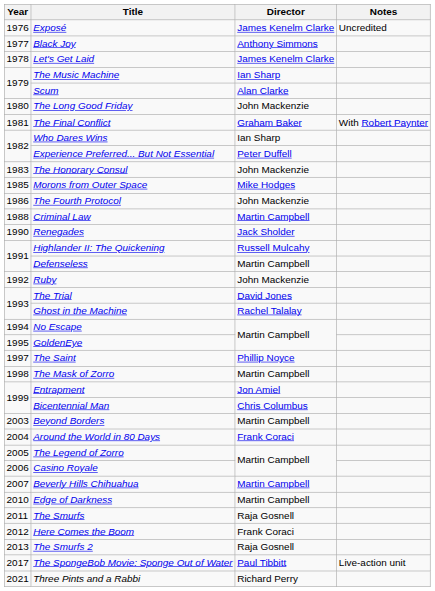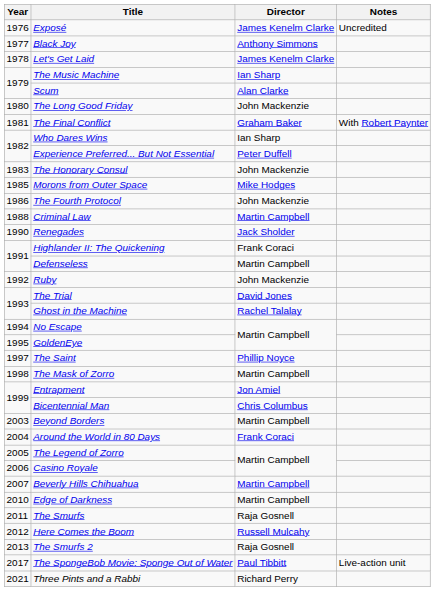 <table class="wikitable">
 <tr>
 <th>Year</th>
 <th>Title</th>
 <th>Director</th>
 <th>Notes</th>
 </tr>
 <tr>
 <td>1976</td>
 <td><em><a href='#'>Exposé</a></em></td>
 <td><a href='#'>James Kenelm Clarke</a></td>
 <td>Uncredited</td>
 </tr>
 <tr>
 <td>1977</td>
 <td><em><a href='#'>Black Joy</a></em></td>
 <td><a href='#'>Anthony Simmons</a></td>
 <td></td>
 </tr>
 <tr>
 <td>1978</td>
 <td><em><a href='#'>Let's Get Laid</a></em></td>
 <td><a href='#'>James Kenelm Clarke</a></td>
 <td></td>
 </tr>
 <tr>
 <td rowspan=2>1979</td>
 <td><em><a href='#'>The Music Machine</a></em></td>
 <td><a href='#'>Ian Sharp</a></td>
 <td></td>
 </tr>
 <tr>
 <td><em><a href='#'>Scum</a></em></td>
 <td><a href='#'>Alan Clarke</a></td>
 <td></td>
 </tr>
 <tr>
 <td>1980</td>
 <td><em><a href='#'>The Long Good Friday</a></em></td>
 <td>John Mackenzie</td>
 <td></td>
 </tr>
 <tr>
 <td>1981</td>
 <td><em><a href='#'>The Final Conflict</a></em></td>
 <td><a href='#'>Graham Baker</a></td>
 <td>With <a href='#'>Robert Paynter</a></td>
 </tr>
 <tr>
 <td rowspan=2>1982</td>
 <td><em><a href='#'>Who Dares Wins</a></em></td>
 <td>Ian Sharp</td>
 <td></td>
 </tr>
 <tr>
 <td><em><a href='#'>Experience Preferred... But Not Essential</a></em></td>
 <td><a href='#'>Peter Duffell</a></td>
 <td></td>
 </tr>
 <tr>
 <td>1983</td>
 <td><em><a href='#'>The Honorary Consul</a></em></td>
 <td>John Mackenzie</td>
 <td></td>
 </tr>
 <tr>
 <td>1985</td>
 <td><em><a href='#'>Morons from Outer Space</a></em></td>
 <td><a href='#'>Mike Hodges</a></td>
 <td></td>
 </tr>
 <tr>
 <td>1986</td>
 <td><em><a href='#'>The Fourth Protocol</a></em></td>
 <td>John Mackenzie</td>
 <td></td>
 </tr>
 <tr>
 <td>1988</td>
 <td><em><a href='#'>Criminal Law</a></em></td>
 <td><a href='#'>Martin Campbell</a></td>
 <td></td>
 </tr>
 <tr>
 <td>1990</td>
 <td><em><a href='#'>Renegades</a></em></td>
 <td><a href='#'>Jack Sholder</a></td>
 <td></td>
 </tr>
 <tr>
 <td rowspan=2>1991</td>
 <td><em><a href='#'>Highlander II: The Quickening</a></em></td>
-<td><a href='#'>Russell Mulcahy</a></td>
+<td>Frank Coraci</td>
 <td></td>
 </tr>
 <tr>
 <td><em><a href='#'>Defenseless</a></em></td>
 <td>Martin Campbell</td>
 <td></td>
 </tr>
 <tr>
 <td>1992</td>
 <td><em><a href='#'>Ruby</a></em></td>
 <td>John Mackenzie</td>
 <td></td>
 </tr>
 <tr>
 <td rowspan=2>1993</td>
 <td><em><a href='#'>The Trial</a></em></td>
 <td><a href='#'>David Jones</a></td>
 <td></td>
 </tr>
 <tr>
 <td><em><a href='#'>Ghost in the Machine</a></em></td>
 <td><a href='#'>Rachel Talalay</a></td>
 <td></td>
 </tr>
 <tr>
 <td>1994</td>
 <td><em><a href='#'>No Escape</a></em></td>
 <td rowspan=2>Martin Campbell</td>
 <td></td>
 </tr>
 <tr>
 <td>1995</td>
 <td><em><a href='#'>GoldenEye</a></em></td>
 <td></td>
 </tr>
 <tr>
 <td>1997</td>
 <td><em><a href='#'>The Saint</a></em></td>
 <td><a href='#'>Phillip Noyce</a></td>
 <td></td>
 </tr>
 <tr>
 <td>1998</td>
 <td><em><a href='#'>The Mask of Zorro</a></em></td>
 <td>Martin Campbell</td>
 <td></td>
 </tr>
 <tr>
 <td rowspan=2>1999</td>
 <td><em><a href='#'>Entrapment</a></em></td>
 <td><a href='#'>Jon Amiel</a></td>
 <td></td>
 </tr>
 <tr>
 <td><em><a href='#'>Bicentennial Man</a></em></td>
 <td><a href='#'>Chris Columbus</a></td>
 <td></td>
 </tr>
 <tr>
 <td>2003</td>
 <td><em><a href='#'>Beyond Borders</a></em></td>
 <td>Martin Campbell</td>
 <td></td>
 </tr>
 <tr>
 <td>2004</td>
 <td><em><a href='#'>Around the World in 80 Days</a></em></td>
 <td><a href='#'>Frank Coraci</a></td>
 <td></td>
 </tr>
 <tr>
 <td>2005</td>
 <td><em><a href='#'>The Legend of Zorro</a></em></td>
 <td rowspan=2>Martin Campbell</td>
 <td></td>
 </tr>
 <tr>
 <td>2006</td>
 <td><em><a href='#'>Casino Royale</a></em></td>
 <td></td>
 </tr>
 <tr>
 <td>2007</td>
 <td><em><a href='#'>Beverly Hills Chihuahua</a></em></td>
 <td><a href='#'>Martin Campbell</a></td>
 <td></td>
 </tr>
 <tr>
 <td>2010</td>
 <td><em><a href='#'>Edge of Darkness</a></em></td>
 <td>Martin Campbell</td>
 <td></td>
 </tr>
 <tr>
 <td>2011</td>
 <td><em><a href='#'>The Smurfs</a></em></td>
 <td>Raja Gosnell</td>
 <td></td>
 </tr>
 <tr>
 <td>2012</td>
 <td><em><a href='#'>Here Comes the Boom</a></em></td>
-<td>Frank Coraci</td>
+<td><a href='#'>Russell Mulcahy</a></td>
 <td></td>
 </tr>
 <tr>
 <td>2013</td>
 <td><em><a href='#'>The Smurfs 2</a></em></td>
 <td>Raja Gosnell</td>
 <td></td>
 </tr>
 <tr>
 <td>2017</td>
 <td><em><a href='#'>The SpongeBob Movie: Sponge Out of Water</a></em></td>
 <td><a href='#'>Paul Tibbitt</a></td>
 <td>Live-action unit</td>
 </tr>
 <tr>
 <td>2021</td>
 <td><em>Three Pints and a Rabbi</em></td>
 <td>Richard Perry</td>
 <td></td>
 </tr>
 </table>
